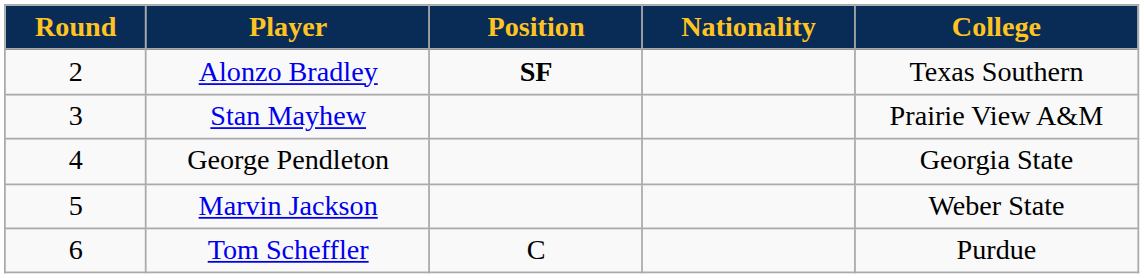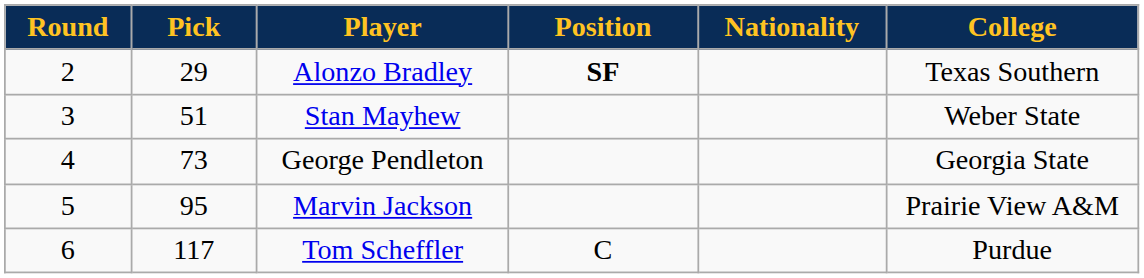 <table class="wikitable sortable sortable">
 <tr>
 <th style="background:#092c57; color:#ffc322" width="10%">Round</th>
+<th style="background:#092c57; color:#ffc322" width="10%">Pick</th>
 <th style="background:#092c57; color:#ffc322" width="20%">Player</th>
 <th style="background:#092c57; color:#ffc322" width="15%">Position</th>
 <th style="background:#092c57; color:#ffc322" width="15%">Nationality</th>
 <th style="background:#092c57; color:#ffc322" width="20%">College</th>
 </tr>
 <tr style="text-align: center">
 <td>2</td>
+<td>29</td>
 <td><a href='#'>Alonzo Bradley</a></td>
 <td><strong>SF</strong></td>
 <td></td>
 <td>Texas Southern</td>
 </tr>
 <tr style="text-align: center">
 <td>3</td>
+<td>51</td>
 <td><a href='#'>Stan Mayhew</a></td>
 <td></td>
 <td></td>
-<td>Prairie View A&M</td>
+<td>Weber State</td>
 </tr>
 <tr style="text-align: center">
 <td>4</td>
+<td>73</td>
 <td>George Pendleton</td>
 <td></td>
 <td></td>
 <td>Georgia State</td>
 </tr>
 <tr style="text-align: center">
 <td>5</td>
+<td>95</td>
 <td><a href='#'>Marvin Jackson</a></td>
 <td></td>
 <td></td>
-<td>Weber State</td>
+<td>Prairie View A&M</td>
 </tr>
 <tr style="text-align: center">
 <td>6</td>
+<td>117</td>
 <td><a href='#'>Tom Scheffler</a></td>
 <td>C</td>
 <td></td>
 <td>Purdue</td>
 </tr>
 </table>
